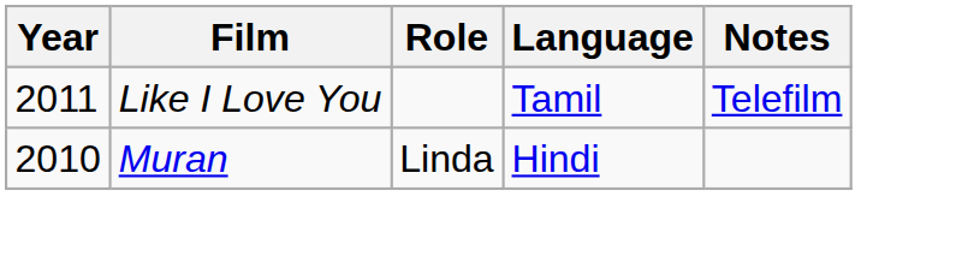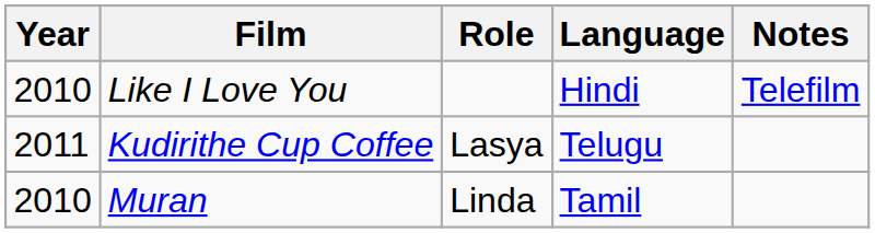 <table class="wikitable" style="font-size:95%;">
 <tr>
 <th>Year</th>
 <th>Film</th>
 <th>Role</th>
 <th>Language</th>
 <th>Notes</th>
 </tr>
 <tr>
-<td>2011</td>
+<td>2010</td>
 <td><em>Like I Love You</em></td>
 <td></td>
-<td><a href='#'>Tamil</a></td>
+<td><a href='#'>Hindi</a></td>
 <td><a href='#'>Telefilm</a></td>
+</tr>
+<tr>
+<td>2011</td>
+<td><em><a href='#'>Kudirithe Cup Coffee</a></em></td>
+<td>Lasya</td>
+<td><a href='#'>Telugu</a></td>
+<td></td>
 </tr>
 <tr>
 <td>2010</td>
 <td><em><a href='#'>Muran</a></em></td>
 <td>Linda</td>
-<td><a href='#'>Hindi</a></td>
+<td><a href='#'>Tamil</a></td>
 <td></td>
 </tr>
 </table>
